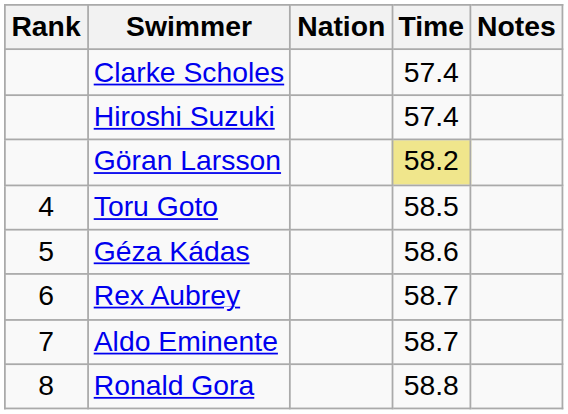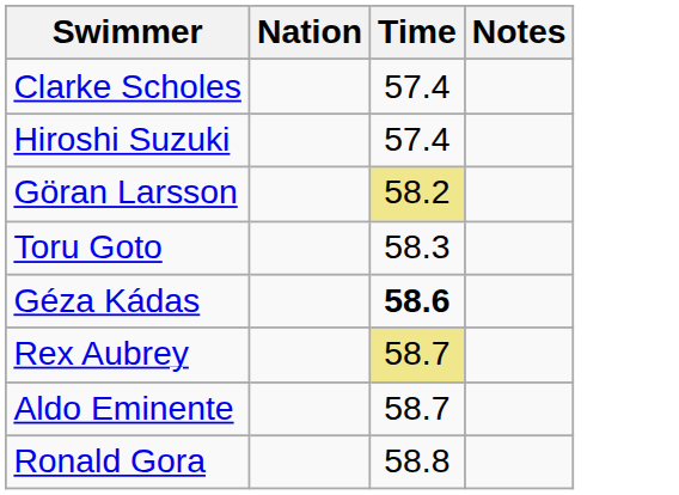 <table class="wikitable sortable" style="text-align:center">
 <tr>
-<th>Rank</th>
 <th>Swimmer</th>
 <th>Nation</th>
 <th>Time</th>
 <th>Notes</th>
 </tr>
 <tr>
-<td></td>
 <td align=left><a href='#'>Clarke Scholes</a></td>
 <td align=left></td>
 <td>57.4</td>
 <td></td>
 </tr>
 <tr>
-<td></td>
 <td align=left><a href='#'>Hiroshi Suzuki</a></td>
 <td align=left></td>
 <td>57.4</td>
 <td></td>
 </tr>
 <tr>
-<td></td>
 <td align=left><a href='#'>Göran Larsson</a></td>
 <td align=left></td>
 <td style="background: khaki;">58.2</td>
 <td></td>
 </tr>
 <tr>
-<td>4</td>
 <td align=left><a href='#'>Toru Goto</a></td>
 <td align=left></td>
-<td>58.5</td>
+<td>58.3</td>
 <td></td>
 </tr>
 <tr>
-<td>5</td>
 <td align=left><a href='#'>Géza Kádas</a></td>
 <td align=left></td>
-<td>58.6</td>
+<td><strong>58.6</strong></td>
 <td></td>
 </tr>
 <tr>
-<td>6</td>
 <td align=left><a href='#'>Rex Aubrey</a></td>
 <td align=left></td>
-<td>58.7</td>
+<td style="background: khaki;">58.7</td>
 <td></td>
 </tr>
 <tr>
-<td>7</td>
 <td align=left><a href='#'>Aldo Eminente</a></td>
 <td align=left></td>
 <td>58.7</td>
 <td></td>
 </tr>
 <tr>
-<td>8</td>
 <td align=left><a href='#'>Ronald Gora</a></td>
 <td align=left></td>
 <td>58.8</td>
 <td></td>
 </tr>
 </table>
